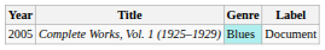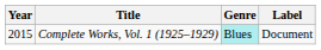 <table class="wikitable">
 <tr>
 <th>Year</th>
 <th>Title</th>
 <th>Genre</th>
 <th>Label</th>
 </tr>
 <tr>
-<td>2005</td>
+<td>2015</td>
 <td><em>Complete Works, Vol. 1 (1925–1929)</em></td>
 <td style="background: paleturquoise;">Blues</td>
 <td>Document</td>
 </tr>
 </table>
